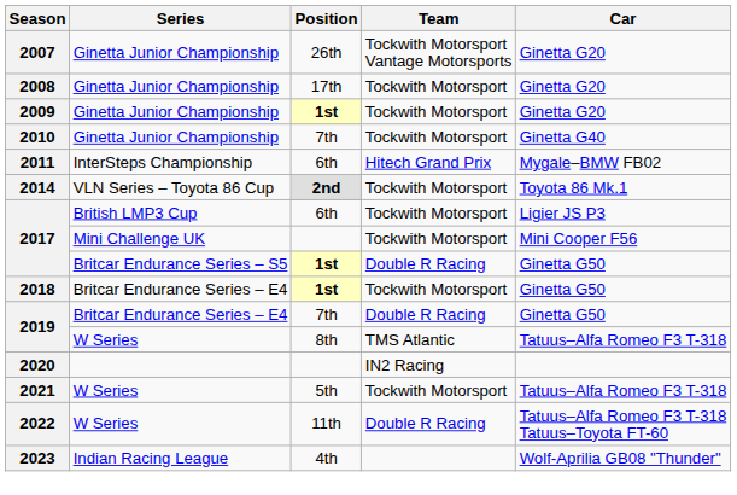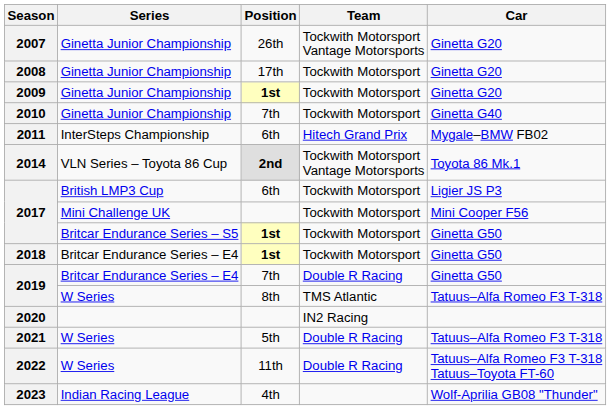 <table class="wikitable" style="font-size: 95%; text-align:left">
 <tr>
 <th>Season</th>
 <th>Series</th>
 <th>Position</th>
 <th>Team</th>
 <th>Car</th>
 </tr>
 <tr>
 <th>2007</th>
 <td><a href='#'>Ginetta Junior Championship</a></td>
 <td align=center>26th</td>
 <td>Tockwith Motorsport<br>Vantage Motorsports</td>
 <td><a href='#'>Ginetta G20</a></td>
 </tr>
 <tr>
 <th>2008</th>
 <td><a href='#'>Ginetta Junior Championship</a></td>
 <td align=center>17th</td>
 <td>Tockwith Motorsport</td>
 <td><a href='#'>Ginetta G20</a></td>
 </tr>
 <tr>
 <th>2009</th>
 <td><a href='#'>Ginetta Junior Championship</a></td>
 <td align=center style="background:#FFFFBF;"><strong>1st</strong></td>
 <td>Tockwith Motorsport</td>
 <td><a href='#'>Ginetta G20</a></td>
 </tr>
 <tr>
 <th>2010</th>
 <td><a href='#'>Ginetta Junior Championship</a></td>
 <td align=center>7th</td>
 <td>Tockwith Motorsport</td>
 <td><a href='#'>Ginetta G40</a></td>
 </tr>
 <tr>
 <th>2011</th>
 <td>InterSteps Championship</td>
 <td align=center>6th</td>
 <td><a href='#'>Hitech Grand Prix</a></td>
 <td><a href='#'>Mygale</a>–<a href='#'>BMW</a> FB02</td>
 </tr>
 <tr>
 <th>2014</th>
 <td>VLN Series – Toyota 86 Cup</td>
 <td align=center style="background:#DFDFDF;"><strong>2nd</strong></td>
-<td>Tockwith Motorsport</td>
+<td>Tockwith Motorsport<br>Vantage Motorsports</td>
 <td><a href='#'>Toyota 86 Mk.1</a></td>
 </tr>
 <tr>
 <th rowspan=3>2017</th>
 <td><a href='#'>British LMP3 Cup</a></td>
 <td align=center>6th</td>
 <td>Tockwith Motorsport</td>
 <td><a href='#'>Ligier JS P3</a></td>
 </tr>
 <tr>
 <td><a href='#'>Mini Challenge UK</a></td>
 <td align=center></td>
 <td>Tockwith Motorsport</td>
 <td><a href='#'>Mini Cooper F56</a></td>
 </tr>
 <tr>
 <td><a href='#'>Britcar Endurance Series – S5</a></td>
 <td align=center style="background:#FFFFBF;"><strong>1st</strong></td>
-<td><a href='#'>Double R Racing</a></td>
+<td>Tockwith Motorsport</td>
 <td><a href='#'>Ginetta G50</a></td>
 </tr>
 <tr>
 <th>2018</th>
 <td>Britcar Endurance Series – E4</td>
 <td align=center style="background:#FFFFBF;"><strong>1st</strong></td>
 <td>Tockwith Motorsport</td>
 <td><a href='#'>Ginetta G50</a></td>
 </tr>
 <tr>
 <th rowspan=2>2019</th>
 <td><a href='#'>Britcar Endurance Series – E4</a></td>
 <td align=center>7th</td>
 <td><a href='#'>Double R Racing</a></td>
 <td><a href='#'>Ginetta G50</a></td>
 </tr>
 <tr>
 <td><a href='#'>W Series</a></td>
 <td align=center>8th</td>
 <td>TMS Atlantic</td>
 <td><a href='#'>Tatuus–Alfa Romeo F3 T-318</a></td>
 </tr>
 <tr>
 <th>2020</th>
 <td></td>
 <td align=center></td>
 <td>IN2 Racing</td>
 <td></td>
 </tr>
 <tr>
 <th>2021</th>
 <td><a href='#'>W Series</a></td>
 <td align=center>5th</td>
-<td>Tockwith Motorsport</td>
+<td><a href='#'>Double R Racing</a></td>
 <td><a href='#'>Tatuus–Alfa Romeo F3 T-318</a></td>
 </tr>
 <tr>
 <th>2022</th>
 <td><a href='#'>W Series</a></td>
 <td align=center>11th</td>
 <td><a href='#'>Double R Racing</a></td>
 <td><a href='#'>Tatuus–Alfa Romeo F3 T-318</a><br><a href='#'>Tatuus–Toyota FT-60</a></td>
 </tr>
 <tr>
 <th>2023</th>
 <td><a href='#'>Indian Racing League</a></td>
 <td align=center>4th</td>
 <td></td>
 <td><a href='#'>Wolf-Aprilia GB08 "Thunder"</a></td>
 </tr>
 </table>
